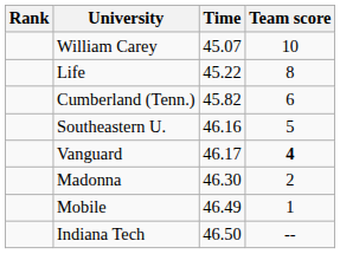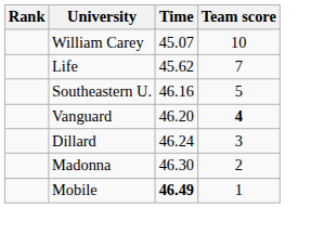 <table class="wikitable sortable" style="text-align:center">
 <tr>
 <th>Rank</th>
 <th>University</th>
 <th>Time</th>
 <th>Team score</th>
 </tr>
 <tr>
 <td></td>
 <td align=left>William Carey</td>
 <td>45.07</td>
 <td>10</td>
 </tr>
 <tr>
 <td></td>
 <td align=left>Life</td>
-<td>45.22</td>
-<td>8</td>
-</tr>
-<tr>
-<td></td>
-<td align=left>Cumberland (Tenn.)</td>
-<td>45.82</td>
-<td>6</td>
+<td>45.62</td>
+<td>7</td>
 </tr>
 <tr>
 <td></td>
 <td align=left>Southeastern U.</td>
 <td>46.16</td>
 <td>5</td>
 </tr>
 <tr>
 <td></td>
 <td align=left>Vanguard</td>
-<td>46.17</td>
+<td>46.20</td>
 <td><strong>4</strong></td>
+</tr>
+<tr>
+<td></td>
+<td align=left>Dillard</td>
+<td>46.24</td>
+<td>3</td>
 </tr>
 <tr>
 <td></td>
 <td align=left>Madonna</td>
 <td>46.30</td>
 <td>2</td>
 </tr>
 <tr>
 <td></td>
 <td align=left>Mobile</td>
-<td>46.49</td>
+<td><strong>46.49</strong></td>
 <td>1</td>
 </tr>
-<tr>
-<td></td>
-<td align=left>Indiana Tech</td>
-<td>46.50</td>
-<td>--</td>
-</tr>
 </table>
